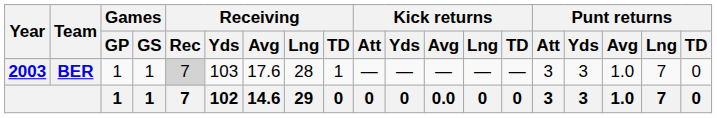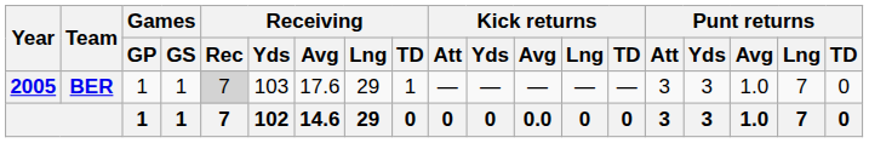 <table class=wikitable style="text-align:center;">
 <tr>
 <th rowspan="2">Year</th>
 <th rowspan="2">Team</th>
 <th colspan="2">Games</th>
 <th colspan="5">Receiving</th>
 <th colspan="5">Kick returns</th>
 <th colspan="5">Punt returns</th>
 </tr>
 <tr>
 <th>GP</th>
 <th>GS</th>
 <th>Rec</th>
 <th>Yds</th>
 <th>Avg</th>
 <th>Lng</th>
 <th>TD</th>
 <th>Att</th>
 <th>Yds</th>
 <th>Avg</th>
 <th>Lng</th>
 <th>TD</th>
 <th>Att</th>
 <th>Yds</th>
 <th>Avg</th>
 <th>Lng</th>
 <th>TD</th>
 </tr>
 <tr>
-<th><a href='#'>2003</a></th>
+<th><a href='#'>2005</a></th>
 <th><a href='#'>BER</a></th>
 <td>1</td>
 <td>1</td>
 <td style="background: lightgrey;">7</td>
 <td>103</td>
 <td>17.6</td>
-<td>28</td>
+<td>29</td>
 <td>1</td>
 <td>—</td>
 <td>—</td>
 <td>—</td>
 <td>—</td>
 <td>—</td>
 <td>3</td>
 <td>3</td>
 <td>1.0</td>
 <td>7</td>
 <td>0</td>
 </tr>
 <tr>
 <th colspan="2"></th>
 <th>1</th>
 <th>1</th>
 <th>7</th>
 <th>102</th>
 <th>14.6</th>
 <th>29</th>
 <th>0</th>
 <th>0</th>
 <th>0</th>
 <th>0.0</th>
 <th>0</th>
 <th>0</th>
 <th>3</th>
 <th>3</th>
 <th>1.0</th>
 <th>7</th>
 <th>0</th>
 </tr>
 </table>
